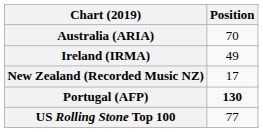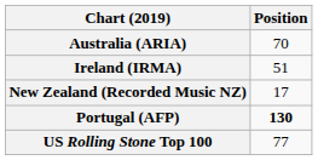 <table class="wikitable sortable plainrowheaders" style="text-align:center">
 <tr>
 <th scope="col">Chart (2019)</th>
 <th scope="col">Position</th>
 </tr>
 <tr>
 <th scope="row">Australia (ARIA)</th>
 <td>70</td>
 </tr>
 <tr>
 <th scope="row">Ireland (IRMA)</th>
-<td>49</td>
+<td>51</td>
 </tr>
 <tr>
 <th scope="row">New Zealand (Recorded Music NZ)</th>
 <td>17</td>
 </tr>
 <tr>
 <th scope="row">Portugal (AFP)</th>
 <td><strong>130</strong></td>
 </tr>
 <tr>
 <th scope="row">US <em>Rolling Stone</em> Top 100</th>
 <td>77</td>
 </tr>
 </table>
